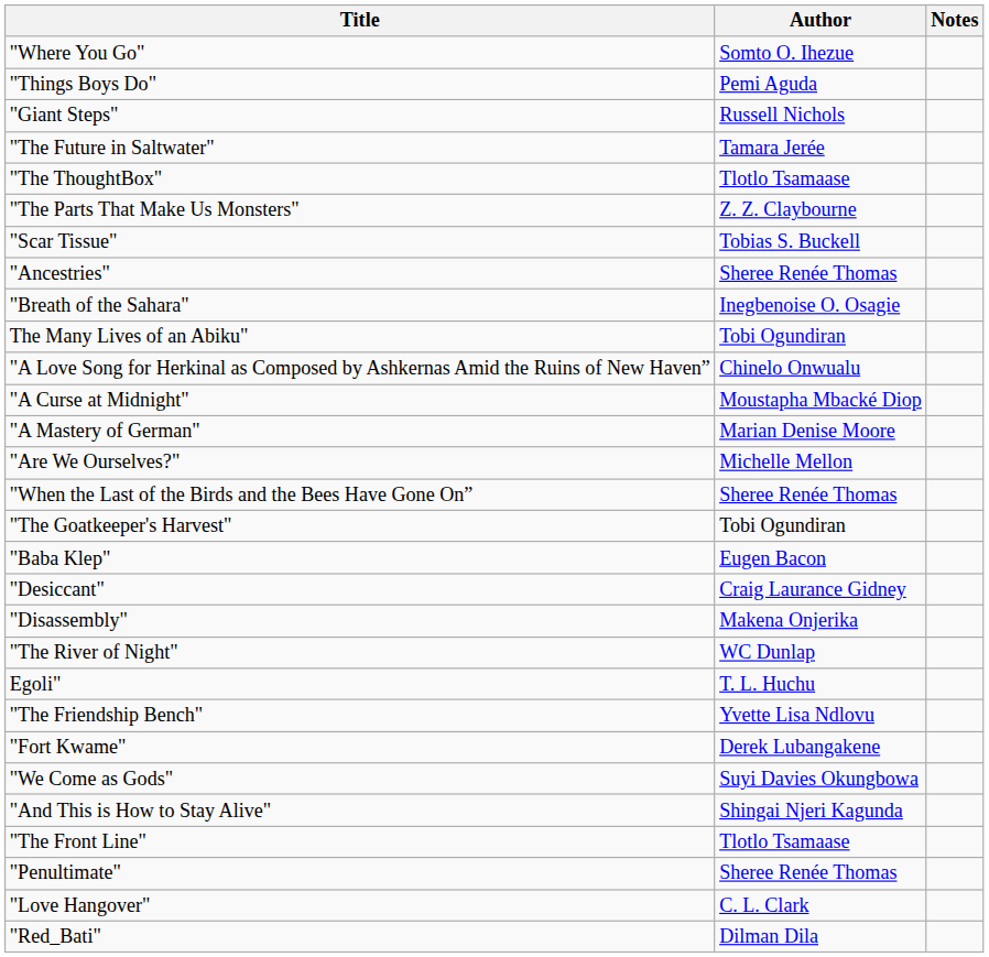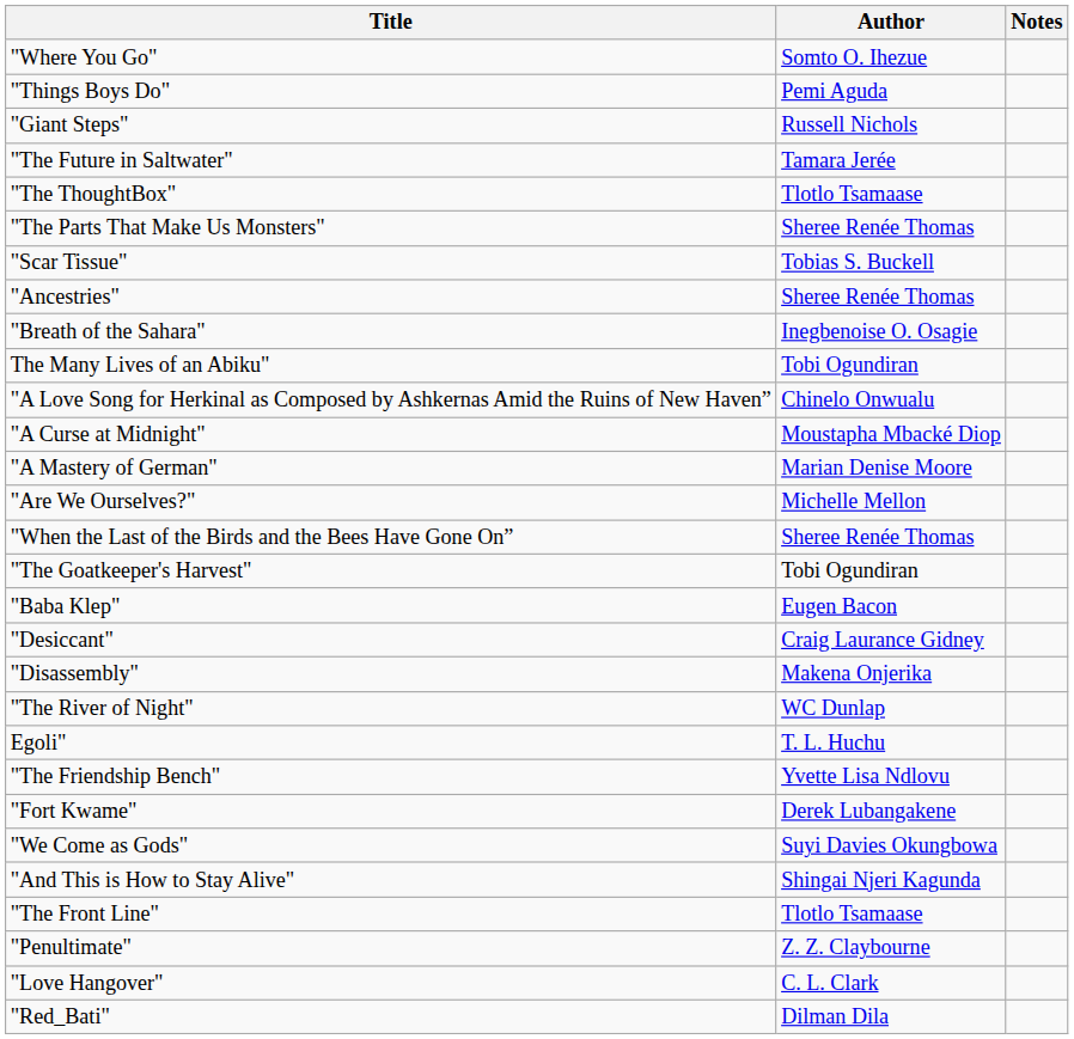 <table class="wikitable">
 <tr>
 <th>Title</th>
 <th>Author</th>
 <th>Notes</th>
 </tr>
 <tr>
 <td>"Where You Go"</td>
 <td><a href='#'>Somto O. Ihezue</a></td>
 <td></td>
 </tr>
 <tr>
 <td>"Things Boys Do"</td>
 <td><a href='#'>Pemi Aguda</a></td>
 <td></td>
 </tr>
 <tr>
 <td>"Giant Steps"</td>
 <td><a href='#'>Russell Nichols</a></td>
 <td></td>
 </tr>
 <tr>
 <td>"The Future in Saltwater"</td>
 <td><a href='#'>Tamara Jerée</a></td>
 <td></td>
 </tr>
 <tr>
 <td>"The ThoughtBox"</td>
 <td><a href='#'>Tlotlo Tsamaase</a></td>
 <td></td>
 </tr>
 <tr>
 <td>"The Parts That Make Us Monsters"</td>
-<td><a href='#'>Z. Z. Claybourne</a></td>
+<td><a href='#'>Sheree Renée Thomas</a></td>
 <td></td>
 </tr>
 <tr>
 <td>"Scar Tissue"</td>
 <td><a href='#'>Tobias S. Buckell</a></td>
 <td></td>
 </tr>
 <tr>
 <td>"Ancestries"</td>
 <td><a href='#'>Sheree Renée Thomas</a></td>
 <td></td>
 </tr>
 <tr>
 <td>"Breath of the Sahara"</td>
 <td><a href='#'>Inegbenoise O. Osagie</a></td>
 <td></td>
 </tr>
 <tr>
 <td>The Many Lives of an Abiku"</td>
 <td><a href='#'>Tobi Ogundiran</a></td>
 <td></td>
 </tr>
 <tr>
 <td>"A Love Song for Herkinal as Composed by Ashkernas Amid the Ruins of New Haven”</td>
 <td><a href='#'>Chinelo Onwualu</a></td>
 <td></td>
 </tr>
 <tr>
 <td>"A Curse at Midnight"</td>
 <td><a href='#'>Moustapha Mbacké Diop</a></td>
 <td></td>
 </tr>
 <tr>
 <td>"A Mastery of German"</td>
 <td><a href='#'>Marian Denise Moore</a></td>
 <td></td>
 </tr>
 <tr>
 <td>"Are We Ourselves?"</td>
 <td><a href='#'>Michelle Mellon</a></td>
 <td></td>
 </tr>
 <tr>
 <td>"When the Last of the Birds and the Bees Have Gone On”</td>
 <td><a href='#'>Sheree Renée Thomas</a></td>
 <td></td>
 </tr>
 <tr>
 <td>"The Goatkeeper's Harvest"</td>
 <td>Tobi Ogundiran</td>
 <td></td>
 </tr>
 <tr>
 <td>"Baba Klep"</td>
 <td><a href='#'>Eugen Bacon</a></td>
 <td></td>
 </tr>
 <tr>
 <td>"Desiccant"</td>
 <td><a href='#'>Craig Laurance Gidney</a></td>
 <td></td>
 </tr>
 <tr>
 <td>"Disassembly"</td>
 <td><a href='#'>Makena Onjerika</a></td>
 <td></td>
 </tr>
 <tr>
 <td>"The River of Night"</td>
 <td><a href='#'>WC Dunlap</a></td>
 <td></td>
 </tr>
 <tr>
 <td>Egoli"</td>
 <td><a href='#'>T. L. Huchu</a></td>
 <td></td>
 </tr>
 <tr>
 <td>"The Friendship Bench"</td>
 <td><a href='#'>Yvette Lisa Ndlovu</a></td>
 <td></td>
 </tr>
 <tr>
 <td>"Fort Kwame"</td>
 <td><a href='#'>Derek Lubangakene</a></td>
 <td></td>
 </tr>
 <tr>
 <td>"We Come as Gods"</td>
 <td><a href='#'>Suyi Davies Okungbowa</a></td>
 <td></td>
 </tr>
 <tr>
 <td>"And This is How to Stay Alive"</td>
 <td><a href='#'>Shingai Njeri Kagunda</a></td>
 <td></td>
 </tr>
 <tr>
 <td>"The Front Line"</td>
 <td><a href='#'>Tlotlo Tsamaase</a></td>
 <td></td>
 </tr>
 <tr>
 <td>"Penultimate"</td>
-<td><a href='#'>Sheree Renée Thomas</a></td>
+<td><a href='#'>Z. Z. Claybourne</a></td>
 <td></td>
 </tr>
 <tr>
 <td>"Love Hangover"</td>
 <td><a href='#'>C. L. Clark</a></td>
 <td></td>
 </tr>
 <tr>
 <td>"Red_Bati"</td>
 <td><a href='#'>Dilman Dila</a></td>
 </tr>
 </table>
